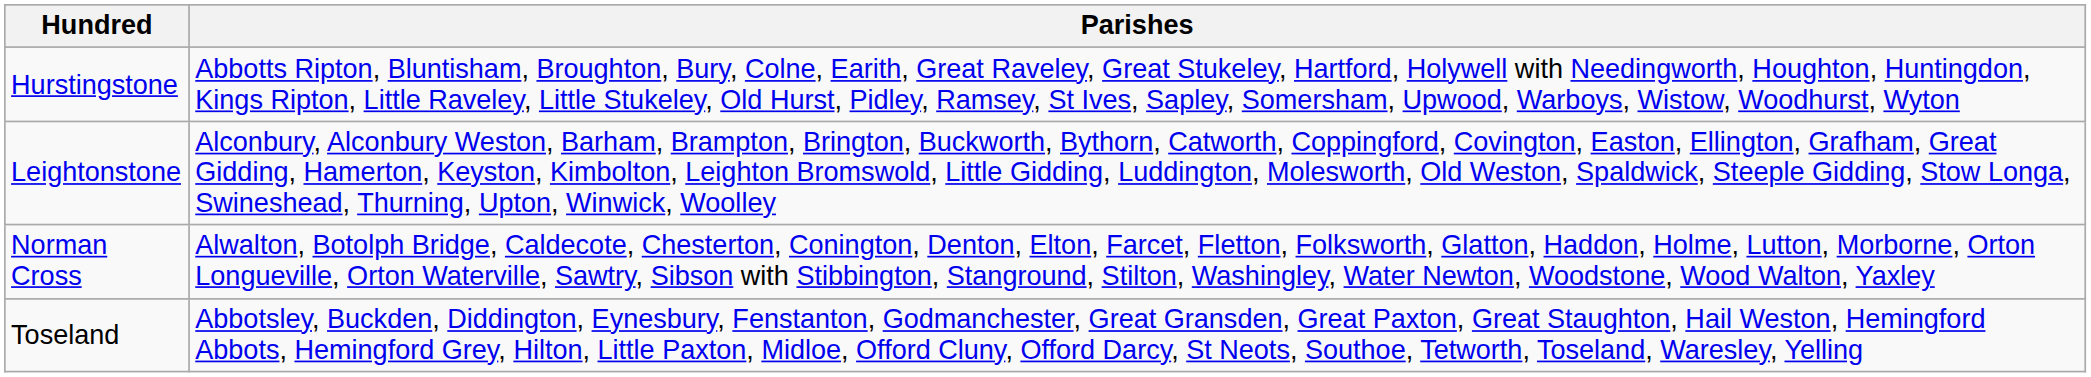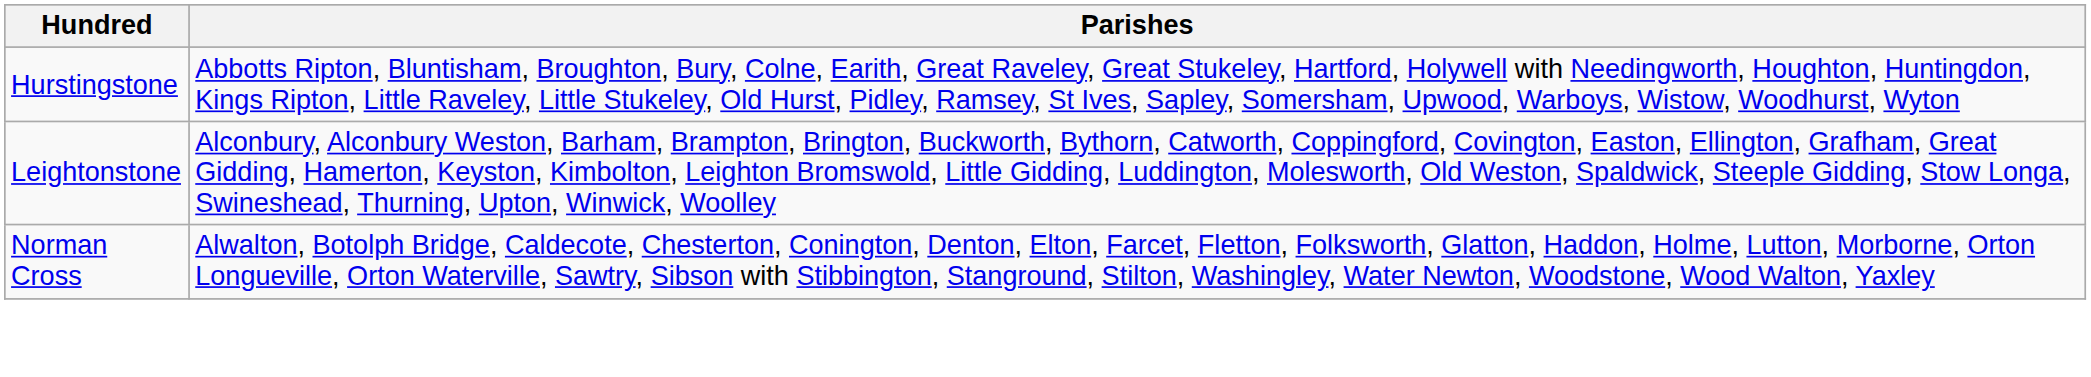 <table class="sortable wikitable vatop" style=" margin-right:2em;">
 <tr>
 <th>Hundred</th>
 <th>Parishes</th>
 </tr>
 <tr>
 <td><a href='#'>Hurstingstone</a></td>
 <td><a href='#'>Abbotts Ripton</a>, <a href='#'>Bluntisham</a>, <a href='#'>Broughton</a>, <a href='#'>Bury</a>, <a href='#'>Colne</a>, <a href='#'>Earith</a>, <a href='#'>Great Raveley</a>, <a href='#'>Great Stukeley</a>, <a href='#'>Hartford</a>, <a href='#'>Holywell</a> with <a href='#'>Needingworth</a>, <a href='#'>Houghton</a>, <a href='#'>Huntingdon</a>, <a href='#'>Kings Ripton</a>, <a href='#'>Little Raveley</a>, <a href='#'>Little Stukeley</a>, <a href='#'>Old Hurst</a>, <a href='#'>Pidley</a>, <a href='#'>Ramsey</a>, <a href='#'>St Ives</a>, <a href='#'>Sapley</a>, <a href='#'>Somersham</a>, <a href='#'>Upwood</a>, <a href='#'>Warboys</a>, <a href='#'>Wistow</a>, <a href='#'>Woodhurst</a>, <a href='#'>Wyton</a></td>
 </tr>
 <tr>
 <td><a href='#'>Leightonstone</a></td>
 <td><a href='#'>Alconbury</a>, <a href='#'>Alconbury Weston</a>, <a href='#'>Barham</a>, <a href='#'>Brampton</a>, <a href='#'>Brington</a>, <a href='#'>Buckworth</a>, <a href='#'>Bythorn</a>, <a href='#'>Catworth</a>, <a href='#'>Coppingford</a>, <a href='#'>Covington</a>, <a href='#'>Easton</a>, <a href='#'>Ellington</a>, <a href='#'>Grafham</a>, <a href='#'>Great Gidding</a>, <a href='#'>Hamerton</a>, <a href='#'>Keyston</a>, <a href='#'>Kimbolton</a>, <a href='#'>Leighton Bromswold</a>, <a href='#'>Little Gidding</a>, <a href='#'>Luddington</a>, <a href='#'>Molesworth</a>, <a href='#'>Old Weston</a>, <a href='#'>Spaldwick</a>, <a href='#'>Steeple Gidding</a>, <a href='#'>Stow Longa</a>, <a href='#'>Swineshead</a>, <a href='#'>Thurning</a>, <a href='#'>Upton</a>, <a href='#'>Winwick</a>, <a href='#'>Woolley</a></td>
 </tr>
 <tr>
 <td><a href='#'>Norman Cross</a></td>
 <td><a href='#'>Alwalton</a>, <a href='#'>Botolph Bridge</a>, <a href='#'>Caldecote</a>, <a href='#'>Chesterton</a>, <a href='#'>Conington</a>, <a href='#'>Denton</a>, <a href='#'>Elton</a>, <a href='#'>Farcet</a>, <a href='#'>Fletton</a>, <a href='#'>Folksworth</a>, <a href='#'>Glatton</a>, <a href='#'>Haddon</a>, <a href='#'>Holme</a>, <a href='#'>Lutton</a>, <a href='#'>Morborne</a>, <a href='#'>Orton Longueville</a>, <a href='#'>Orton Waterville</a>, <a href='#'>Sawtry</a>, <a href='#'>Sibson</a> with <a href='#'>Stibbington</a>, <a href='#'>Stanground</a>, <a href='#'>Stilton</a>, <a href='#'>Washingley</a>, <a href='#'>Water Newton</a>, <a href='#'>Woodstone</a>, <a href='#'>Wood Walton</a>, <a href='#'>Yaxley</a></td>
 </tr>
-<tr>
-<td>Toseland</td>
-<td><a href='#'>Abbotsley</a>, <a href='#'>Buckden</a>, <a href='#'>Diddington</a>, <a href='#'>Eynesbury</a>, <a href='#'>Fenstanton</a>, <a href='#'>Godmanchester</a>, <a href='#'>Great Gransden</a>, <a href='#'>Great Paxton</a>, <a href='#'>Great Staughton</a>, <a href='#'>Hail Weston</a>, <a href='#'>Hemingford Abbots</a>, <a href='#'>Hemingford Grey</a>, <a href='#'>Hilton</a>, <a href='#'>Little Paxton</a>, <a href='#'>Midloe</a>, <a href='#'>Offord Cluny</a>, <a href='#'>Offord Darcy</a>, <a href='#'>St Neots</a>, <a href='#'>Southoe</a>, <a href='#'>Tetworth</a>, <a href='#'>Toseland</a>, <a href='#'>Waresley</a>, <a href='#'>Yelling</a></td>
-</tr>
 </table>
